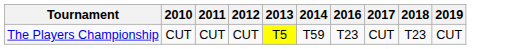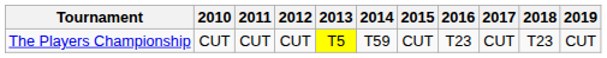 <table class="wikitable" style="font-size:95%;text-align:center;">
 <tr>
 <th>Tournament</th>
 <th>2010</th>
 <th>2011</th>
 <th>2012</th>
 <th>2013</th>
 <th>2014</th>
+<th>2015</th>
 <th>2016</th>
 <th>2017</th>
 <th>2018</th>
 <th>2019</th>
 </tr>
 <tr>
 <td align=left><a href='#'>The Players Championship</a></td>
 <td>CUT</td>
 <td>CUT</td>
 <td>CUT</td>
 <td style="background:yellow;">T5</td>
 <td>T59</td>
+<td>CUT</td>
 <td>T23</td>
 <td>CUT</td>
 <td>T23</td>
 <td>CUT</td>
 </tr>
 </table>
